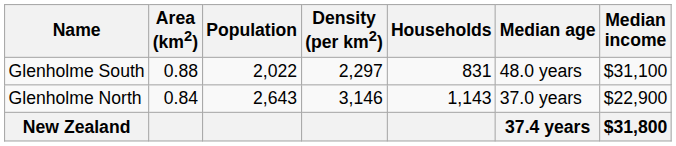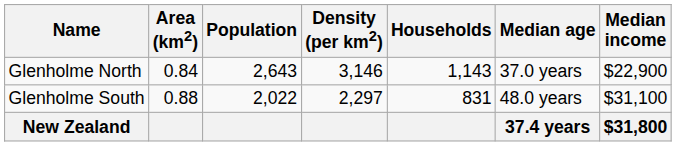 <table class="wikitable">
 <tr>
 <th>Name</th>
 <th>Area<br>(km<sup>2</sup>)</th>
 <th>Population</th>
 <th>Density<br>(per km<sup>2</sup>)</th>
 <th>Households</th>
 <th>Median age</th>
 <th>Median<br>income</th>
 </tr>
 <tr>
+<td>Glenholme North</td>
+<td style="text-align:right;">0.84</td>
+<td style="text-align:right;">2,643</td>
+<td style="text-align:right;">3,146</td>
+<td style="text-align:right;">1,143</td>
+<td>37.0 years</td>
+<td>$22,900</td>
+</tr>
+<tr>
 <td>Glenholme South</td>
 <td style="text-align:right;">0.88</td>
 <td style="text-align:right;">2,022</td>
 <td style="text-align:right;">2,297</td>
 <td style="text-align:right;">831</td>
 <td>48.0 years</td>
 <td>$31,100</td>
-</tr>
-<tr>
-<td>Glenholme North</td>
-<td style="text-align:right;">0.84</td>
-<td style="text-align:right;">2,643</td>
-<td style="text-align:right;">3,146</td>
-<td style="text-align:right;">1,143</td>
-<td>37.0 years</td>
-<td>$22,900</td>
 </tr>
 <tr>
 <th>New Zealand</th>
 <th></th>
 <th></th>
 <th></th>
 <th></th>
 <th>37.4 years</th>
 <th style="text-align:left;">$31,800</th>
 </tr>
 </table>
